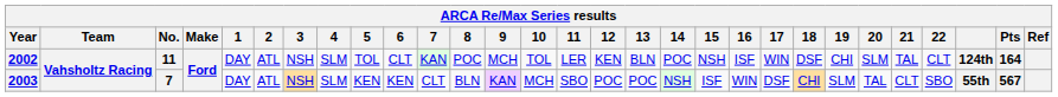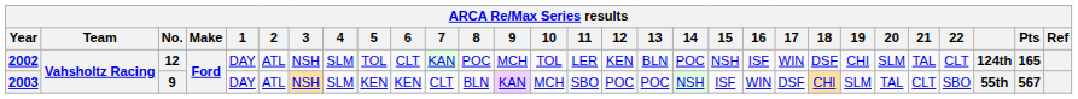 <table class="wikitable" style="text-align:center; font-size:75%">
 <tr>
 <th colspan=29><a href='#'>ARCA Re/Max Series</a> results</th>
 </tr>
 <tr>
 <th>Year</th>
 <th>Team</th>
 <th>No.</th>
 <th>Make</th>
 <th>1</th>
 <th>2</th>
 <th>3</th>
 <th>4</th>
 <th>5</th>
 <th>6</th>
 <th>7</th>
 <th>8</th>
 <th>9</th>
 <th>10</th>
 <th>11</th>
 <th>12</th>
 <th>13</th>
 <th>14</th>
 <th>15</th>
 <th>16</th>
 <th>17</th>
 <th>18</th>
 <th>19</th>
 <th>20</th>
 <th>21</th>
 <th>22</th>
 <th></th>
 <th>Pts</th>
 <th>Ref</th>
 </tr>
 <tr>
 <th><a href='#'>2002</a></th>
 <th rowspan=2><a href='#'>Vahsholtz Racing</a></th>
-<th>11</th>
+<th>12</th>
 <th rowspan=2><a href='#'>Ford</a></th>
 <td><a href='#'>DAY</a></td>
 <td><a href='#'>ATL</a></td>
 <td><a href='#'>NSH</a></td>
 <td><a href='#'>SLM</a></td>
 <td><a href='#'>TOL</a></td>
 <td><a href='#'>CLT</a></td>
 <td style="background:#DFFFDF;"><a href='#'>KAN</a><br></td>
 <td><a href='#'>POC</a></td>
 <td><a href='#'>MCH</a></td>
 <td><a href='#'>TOL</a></td>
 <td><a href='#'>LER</a></td>
 <td><a href='#'>KEN</a></td>
 <td><a href='#'>BLN</a></td>
 <td><a href='#'>POC</a></td>
 <td><a href='#'>NSH</a></td>
 <td><a href='#'>ISF</a></td>
 <td><a href='#'>WIN</a></td>
 <td><a href='#'>DSF</a></td>
 <td><a href='#'>CHI</a></td>
 <td><a href='#'>SLM</a></td>
 <td><a href='#'>TAL</a></td>
 <td><a href='#'>CLT</a></td>
 <th>124th</th>
-<th>164</th>
+<th>165</th>
 <th></th>
 </tr>
 <tr>
 <th><a href='#'>2003</a></th>
-<th>7</th>
+<th>9</th>
 <td><a href='#'>DAY</a></td>
 <td><a href='#'>ATL</a></td>
 <td style="background:#FFDF9F;"><a href='#'>NSH</a><br></td>
 <td><a href='#'>SLM</a></td>
 <td><a href='#'>KEN</a></td>
 <td><a href='#'>KEN</a></td>
 <td><a href='#'>CLT</a></td>
 <td><a href='#'>BLN</a></td>
 <td style="background:#EFCFFF;"><a href='#'>KAN</a><br></td>
 <td><a href='#'>MCH</a></td>
 <td><a href='#'>SBO</a></td>
 <td><a href='#'>POC</a></td>
 <td><a href='#'>POC</a></td>
 <td style="background:#DFFFDF;"><a href='#'>NSH</a><br></td>
 <td><a href='#'>ISF</a></td>
 <td><a href='#'>WIN</a></td>
 <td><a href='#'>DSF</a></td>
 <td style="background:#FFDF9F;"><a href='#'>CHI</a><br></td>
 <td><a href='#'>SLM</a></td>
 <td><a href='#'>TAL</a></td>
 <td><a href='#'>CLT</a></td>
 <td><a href='#'>SBO</a></td>
 <th>55th</th>
 <th>567</th>
 <th></th>
 </tr>
 </table>
